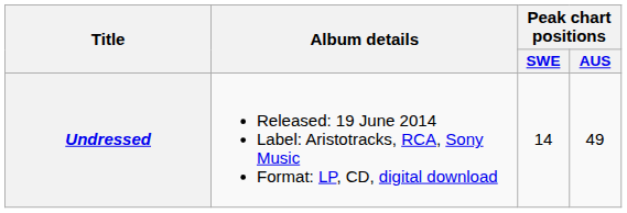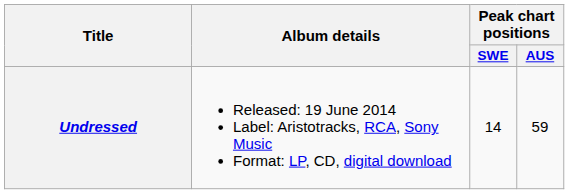 <table class="wikitable plainrowheaders">
 <tr>
 <th scope="col" rowspan="2" style="width:12em;">Title</th>
 <th scope="col" rowspan="2" style="width:18em;">Album details</th>
 <th scope="col" colspan="2">Peak chart positions</th>
 </tr>
 <tr>
 <th scope="col" style="width:3em;font-size:90%;"><a href='#'>SWE</a><br></th>
 <th scope="col" style="width:3em;font-size:90%;"><a href='#'>AUS</a><br></th>
 </tr>
 <tr>
 <th scope="row"><em><a href='#'>Undressed</a></em></th>
 <td><br><ul><li>Released: 19 June 2014</li><li>Label: Aristotracks, <a href='#'>RCA</a>, <a href='#'>Sony Music</a></li><li>Format: <a href='#'>LP</a>, CD, <a href='#'>digital download</a></li></ul></td>
 <td style="text-align:center;">14</td>
-<td style="text-align:center;">49</td>
+<td style="text-align:center;">59</td>
 </tr>
 </table>
